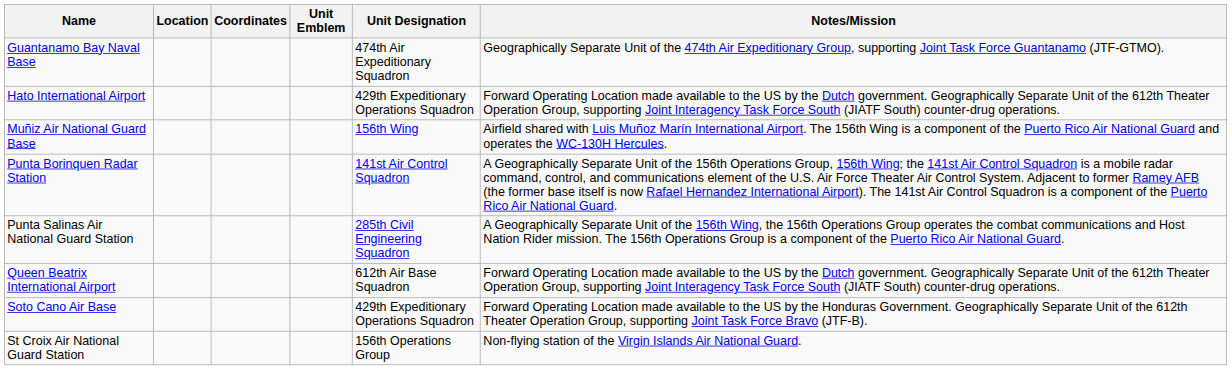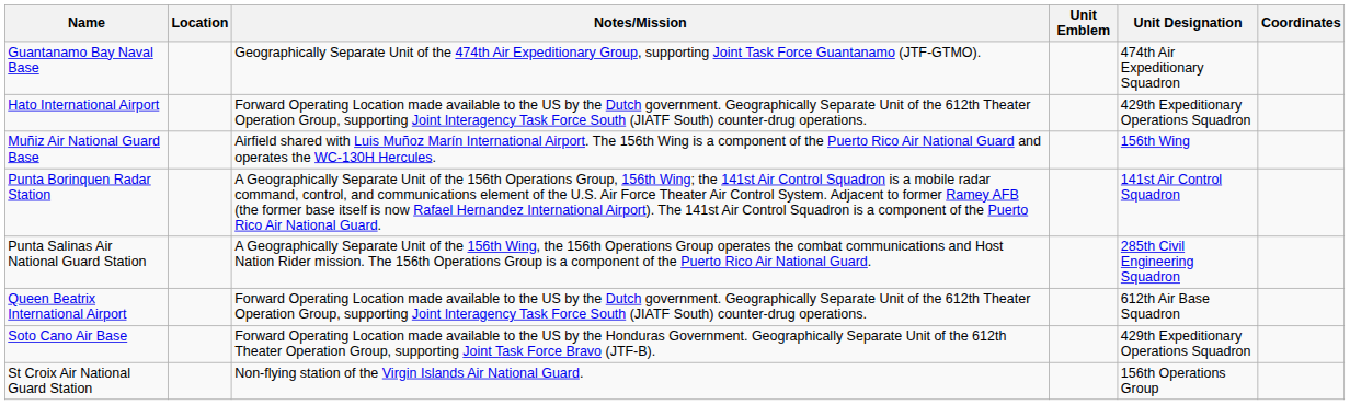 <table class="wikitable sortable">
 <tr>
 <th>Name</th>
 <th>Location</th>
-<th>Coordinates</th>
+<th>Notes/Mission</th>
 <th>Unit Emblem</th>
 <th>Unit Designation</th>
-<th>Notes/Mission</th>
+<th>Coordinates</th>
 </tr>
 <tr valign="top">
 <td><a href='#'>Guantanamo Bay Naval Base</a></td>
 <td></td>
-<td></td>
+<td>Geographically Separate Unit of the <a href='#'>474th Air Expeditionary Group</a>, supporting <a href='#'>Joint Task Force Guantanamo</a> (JTF-GTMO).</td>
 <td></td>
 <td>474th Air Expeditionary Squadron</td>
-<td>Geographically Separate Unit of the <a href='#'>474th Air Expeditionary Group</a>, supporting <a href='#'>Joint Task Force Guantanamo</a> (JTF-GTMO).</td>
+<td></td>
 </tr>
 <tr valign="top">
 <td><a href='#'>Hato International Airport</a></td>
 <td></td>
-<td></td>
+<td>Forward Operating Location made available to the US by the <a href='#'>Dutch</a> government. Geographically Separate Unit of the 612th Theater Operation Group, supporting <a href='#'>Joint Interagency Task Force South</a> (JIATF South) counter-drug operations.</td>
 <td></td>
 <td>429th Expeditionary Operations Squadron</td>
-<td>Forward Operating Location made available to the US by the <a href='#'>Dutch</a> government. Geographically Separate Unit of the 612th Theater Operation Group, supporting <a href='#'>Joint Interagency Task Force South</a> (JIATF South) counter-drug operations.</td>
+<td></td>
 </tr>
 <tr valign="top">
 <td><a href='#'>Muñiz Air National Guard Base</a></td>
 <td style="white-space: nowrap;"></td>
-<td></td>
+<td>Airfield shared with <a href='#'>Luis Muñoz Marín International Airport</a>. The 156th Wing is a component of the <a href='#'>Puerto Rico Air National Guard</a> and operates the <a href='#'>WC-130H Hercules</a>.</td>
 <td></td>
 <td><a href='#'>156th Wing</a></td>
-<td>Airfield shared with <a href='#'>Luis Muñoz Marín International Airport</a>. The 156th Wing is a component of the <a href='#'>Puerto Rico Air National Guard</a> and operates the <a href='#'>WC-130H Hercules</a>.</td>
+<td></td>
 </tr>
 <tr valign="top">
 <td><a href='#'>Punta Borinquen Radar Station</a></td>
 <td style="white-space: nowrap;"></td>
-<td></td>
+<td>A Geographically Separate Unit of the 156th Operations Group, <a href='#'>156th Wing</a>; the <a href='#'>141st Air Control Squadron</a> is a mobile radar command, control, and communications element of the U.S. Air Force Theater Air Control System. Adjacent to former <a href='#'>Ramey AFB</a> (the former base itself is now <a href='#'>Rafael Hernandez International Airport</a>). The 141st Air Control Squadron is a component of the <a href='#'>Puerto Rico Air National Guard</a>.</td>
 <td></td>
 <td><a href='#'>141st Air Control Squadron</a></td>
-<td>A Geographically Separate Unit of the 156th Operations Group, <a href='#'>156th Wing</a>; the <a href='#'>141st Air Control Squadron</a> is a mobile radar command, control, and communications element of the U.S. Air Force Theater Air Control System. Adjacent to former <a href='#'>Ramey AFB</a> (the former base itself is now <a href='#'>Rafael Hernandez International Airport</a>). The 141st Air Control Squadron is a component of the <a href='#'>Puerto Rico Air National Guard</a>.</td>
+<td></td>
 </tr>
 <tr valign="top">
 <td>Punta Salinas Air National Guard Station</td>
 <td style="white-space: nowrap;"></td>
-<td></td>
+<td>A Geographically Separate Unit of the <a href='#'>156th Wing</a>, the 156th Operations Group operates the combat communications and Host Nation Rider mission. The 156th Operations Group is a component of the <a href='#'>Puerto Rico Air National Guard</a>.</td>
 <td></td>
 <td><a href='#'>285th Civil Engineering Squadron</a></td>
-<td>A Geographically Separate Unit of the <a href='#'>156th Wing</a>, the 156th Operations Group operates the combat communications and Host Nation Rider mission. The 156th Operations Group is a component of the <a href='#'>Puerto Rico Air National Guard</a>.</td>
+<td></td>
 </tr>
 <tr valign="top">
 <td><a href='#'>Queen Beatrix International Airport</a></td>
 <td></td>
-<td></td>
+<td>Forward Operating Location made available to the US by the <a href='#'>Dutch</a> government. Geographically Separate Unit of the 612th Theater Operation Group, supporting <a href='#'>Joint Interagency Task Force South</a> (JIATF South) counter-drug operations.</td>
 <td></td>
 <td>612th Air Base Squadron</td>
-<td>Forward Operating Location made available to the US by the <a href='#'>Dutch</a> government. Geographically Separate Unit of the 612th Theater Operation Group, supporting <a href='#'>Joint Interagency Task Force South</a> (JIATF South) counter-drug operations.</td>
+<td></td>
 </tr>
 <tr valign="top">
 <td style="white-space: nowrap;"><a href='#'>Soto Cano Air Base</a></td>
 <td></td>
-<td></td>
+<td>Forward Operating Location made available to the US by the Honduras Government. Geographically Separate Unit of the 612th Theater Operation Group, supporting <a href='#'>Joint Task Force Bravo</a> (JTF-B).</td>
 <td></td>
 <td>429th Expeditionary Operations Squadron</td>
-<td>Forward Operating Location made available to the US by the Honduras Government. Geographically Separate Unit of the 612th Theater Operation Group, supporting <a href='#'>Joint Task Force Bravo</a> (JTF-B).</td>
+<td></td>
 </tr>
 <tr valign="top">
 <td>St Croix Air National Guard Station</td>
 <td></td>
-<td></td>
+<td>Non-flying station of the <a href='#'>Virgin Islands Air National Guard</a>.</td>
 <td></td>
 <td>156th Operations Group</td>
-<td>Non-flying station of the <a href='#'>Virgin Islands Air National Guard</a>.</td>
+<td></td>
 </tr>
 </table>
